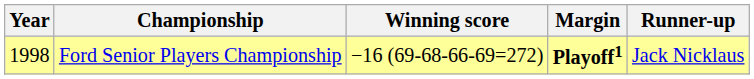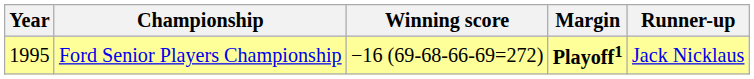 <table class="wikitable">
 <tr>
 <th>Year</th>
 <th>Championship</th>
 <th>Winning score</th>
 <th>Margin</th>
 <th>Runner-up</th>
 </tr>
 <tr style="background:#FFFF99;">
-<td>1998</td>
+<td>1995</td>
 <td><a href='#'>Ford Senior Players Championship</a></td>
 <td>−16 (69-68-66-69=272)</td>
 <td><strong>Playoff<sup>1</sup></strong></td>
 <td> <a href='#'>Jack Nicklaus</a></td>
 </tr>
 </table>
